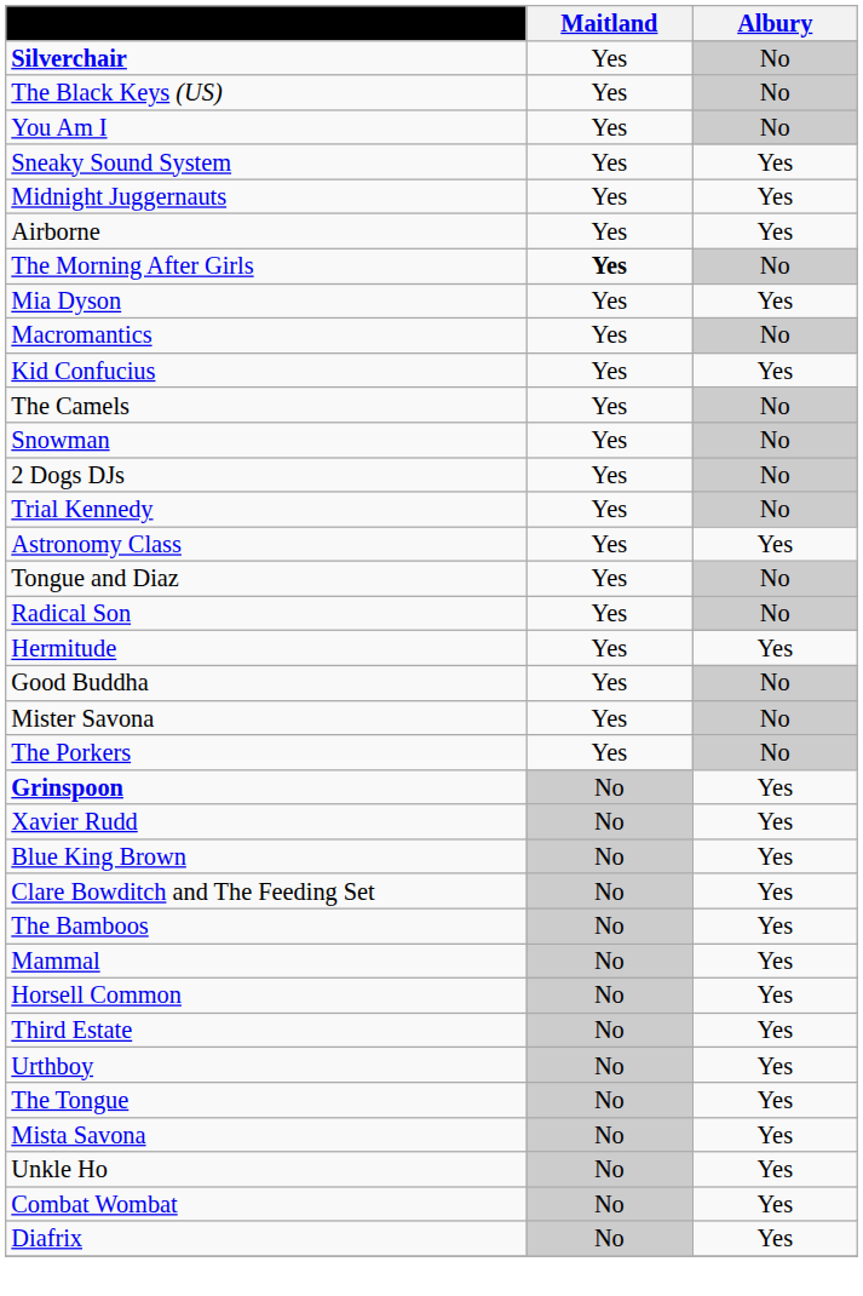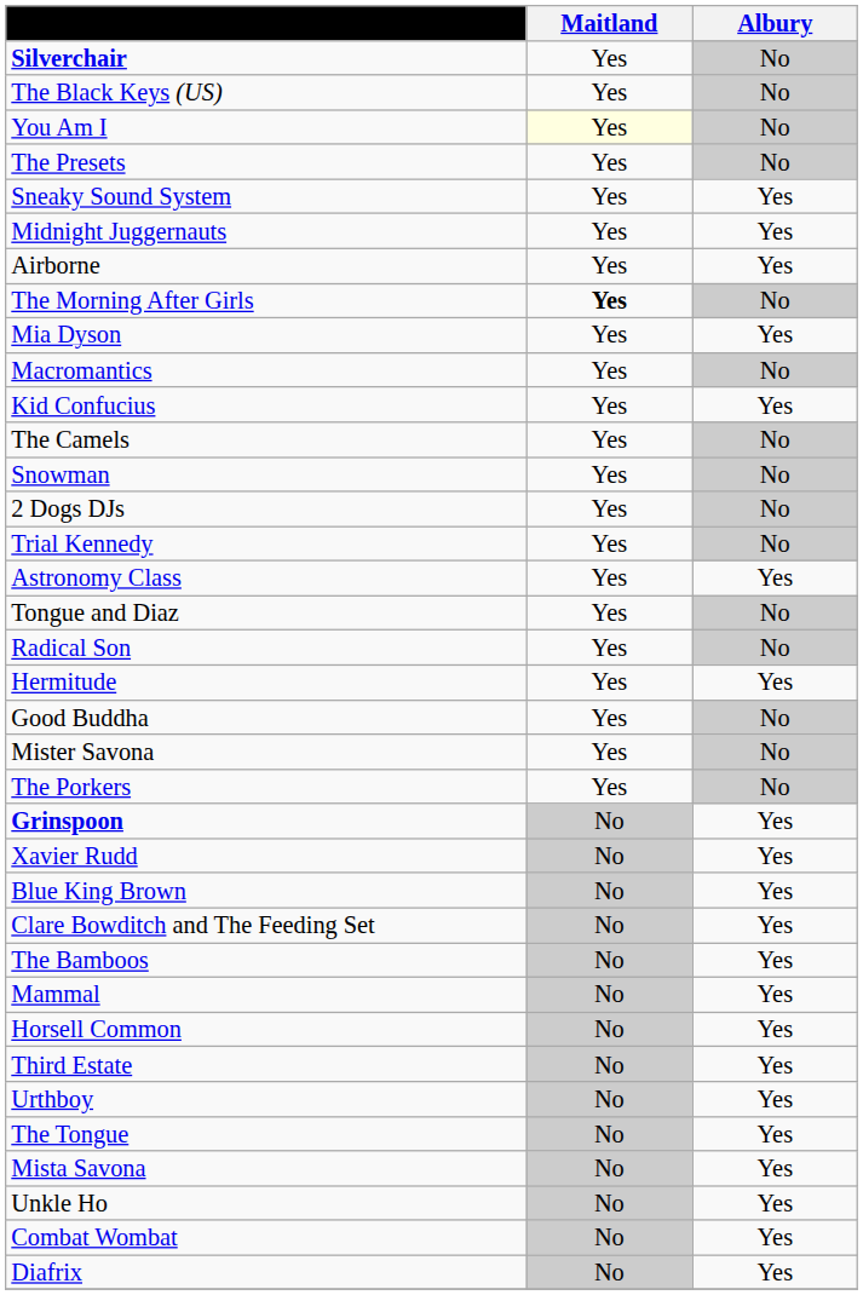 <table class="wikitable sortable" style="line-height:0.95em;">
 <tr>
 <th style="background:#000; width:44%;"> </th>
 <th style="width:14%;"><a href='#'>Maitland</a> </th>
 <th style="width:14%;"><a href='#'>Albury</a> </th>
 </tr>
 <tr align=center>
 <td align=left><strong><a href='#'>Silverchair</a></strong></td>
 <td>Yes</td>
 <td style="background:#ccc;">No</td>
 </tr>
 <tr align=center>
 <td align=left><a href='#'>The Black Keys</a> <em>(US)</em></td>
 <td>Yes</td>
 <td style="background:#ccc;">No</td>
 </tr>
 <tr align=center>
 <td align=left><a href='#'>You Am I</a></td>
+<td style="background: lightyellow;">Yes</td>
+<td style="background:#ccc;">No</td>
+</tr>
+<tr align=center>
+<td align=left><a href='#'>The Presets</a></td>
 <td>Yes</td>
 <td style="background:#ccc;">No</td>
 </tr>
 <tr align=center>
 <td align=left><a href='#'>Sneaky Sound System</a></td>
 <td>Yes</td>
 <td>Yes</td>
 </tr>
 <tr align=center>
 <td align=left><a href='#'>Midnight Juggernauts</a></td>
 <td>Yes</td>
 <td>Yes</td>
 </tr>
 <tr align=center>
 <td align=left>Airborne</td>
 <td>Yes</td>
 <td>Yes</td>
 </tr>
 <tr align=center>
 <td align=left><a href='#'>The Morning After Girls</a></td>
 <td><strong>Yes</strong></td>
 <td style="background:#ccc;">No</td>
 </tr>
 <tr align=center>
 <td align=left><a href='#'>Mia Dyson</a></td>
 <td>Yes</td>
 <td>Yes</td>
 </tr>
 <tr align=center>
 <td align=left><a href='#'>Macromantics</a></td>
 <td>Yes</td>
 <td style="background:#ccc;">No</td>
 </tr>
 <tr align=center>
 <td align=left><a href='#'>Kid Confucius</a></td>
 <td>Yes</td>
 <td>Yes</td>
 </tr>
 <tr align=center>
 <td align=left>The Camels</td>
 <td>Yes</td>
 <td style="background:#ccc;">No</td>
 </tr>
 <tr align=center>
 <td align=left><a href='#'>Snowman</a></td>
 <td>Yes</td>
 <td style="background:#ccc;">No</td>
 </tr>
 <tr align=center>
 <td align=left>2 Dogs DJs</td>
 <td>Yes</td>
 <td style="background:#ccc;">No</td>
 </tr>
 <tr align=center>
 <td align=left><a href='#'>Trial Kennedy</a></td>
 <td>Yes</td>
 <td style="background:#ccc;">No</td>
 </tr>
 <tr align=center>
 <td align=left><a href='#'>Astronomy Class</a></td>
 <td>Yes</td>
 <td>Yes</td>
 </tr>
 <tr align=center>
 <td align=left>Tongue and Diaz</td>
 <td>Yes</td>
 <td style="background:#ccc;">No</td>
 </tr>
 <tr align=center>
 <td align=left><a href='#'>Radical Son</a></td>
 <td>Yes</td>
 <td style="background:#ccc;">No</td>
 </tr>
 <tr align=center>
 <td align=left><a href='#'>Hermitude</a></td>
 <td>Yes</td>
 <td>Yes</td>
 </tr>
 <tr align=center>
 <td align=left>Good Buddha</td>
 <td>Yes</td>
 <td style="background:#ccc;">No</td>
 </tr>
 <tr align=center>
 <td align=left>Mister Savona</td>
 <td>Yes</td>
 <td style="background:#ccc;">No</td>
 </tr>
 <tr align=center>
 <td align=left><a href='#'>The Porkers</a></td>
 <td>Yes</td>
 <td style="background:#ccc;">No</td>
 </tr>
 <tr align=center>
 <td align=left><strong><a href='#'>Grinspoon</a></strong></td>
 <td style="background:#ccc;">No</td>
 <td>Yes</td>
 </tr>
 <tr align=center>
 <td align=left><a href='#'>Xavier Rudd</a></td>
 <td style="background:#ccc;">No</td>
 <td>Yes</td>
 </tr>
 <tr align=center>
 <td align=left><a href='#'>Blue King Brown</a></td>
 <td style="background:#ccc;">No</td>
 <td>Yes</td>
 </tr>
 <tr align=center>
 <td align=left><a href='#'>Clare Bowditch</a> and The Feeding Set</td>
 <td style="background:#ccc;">No</td>
 <td>Yes</td>
 </tr>
 <tr align=center>
 <td align=left><a href='#'>The Bamboos</a></td>
 <td style="background:#ccc;">No</td>
 <td>Yes</td>
 </tr>
 <tr align=center>
 <td align=left><a href='#'>Mammal</a></td>
 <td style="background:#ccc;">No</td>
 <td>Yes</td>
 </tr>
 <tr align=center>
 <td align=left><a href='#'>Horsell Common</a></td>
 <td style="background:#ccc;">No</td>
 <td>Yes</td>
 </tr>
 <tr align=center>
 <td align=left><a href='#'>Third Estate</a></td>
 <td style="background:#ccc;">No</td>
 <td>Yes</td>
 </tr>
 <tr align=center>
 <td align=left><a href='#'>Urthboy</a></td>
 <td style="background:#ccc;">No</td>
 <td>Yes</td>
 </tr>
 <tr align=center>
 <td align=left><a href='#'>The Tongue</a></td>
 <td style="background:#ccc;">No</td>
 <td>Yes</td>
 </tr>
 <tr align=center>
 <td align=left><a href='#'>Mista Savona</a></td>
 <td style="background:#ccc;">No</td>
 <td>Yes</td>
 </tr>
 <tr align=center>
 <td align=left>Unkle Ho</td>
 <td style="background:#ccc;">No</td>
 <td>Yes</td>
 </tr>
 <tr align=center>
 <td align=left><a href='#'>Combat Wombat</a></td>
 <td style="background:#ccc;">No</td>
 <td>Yes</td>
 </tr>
 <tr align=center>
 <td align=left><a href='#'>Diafrix</a></td>
 <td style="background:#ccc;">No</td>
 <td>Yes</td>
 </tr>
 <tr align=center>
 </tr>
 </table>
